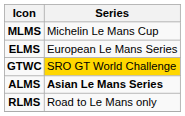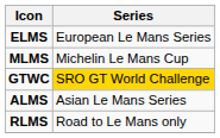 <table class="wikitable" style="font-size: 85%;">
 <tr>
 <th>Icon</th>
 <th>Series</th>
 </tr>
 <tr>
+<td style="text-align:center"><strong><span>ELMS</span></strong></td>
+<td>European Le Mans Series</td>
+</tr>
+<tr>
 <td style="text-align:center"><strong><span>MLMS</span></strong></td>
 <td>Michelin Le Mans Cup</td>
-</tr>
-<tr>
-<td style="text-align:center"><strong><span>ELMS</span></strong></td>
-<td>European Le Mans Series</td>
 </tr>
 <tr>
 <td style="text-align:center"><strong><span>GTWC</span></strong></td>
 <td style="background: gold;">SRO GT World Challenge</td>
 </tr>
 <tr>
 <td style="text-align:center"><strong><span>ALMS</span></strong></td>
-<td><strong>Asian Le Mans Series</strong></td>
+<td>Asian Le Mans Series</td>
 </tr>
 <tr>
 <td style="text-align:center"><strong><span>RLMS</span></strong></td>
 <td>Road to Le Mans only</td>
 </tr>
 <tr>
 </tr>
 </table>
